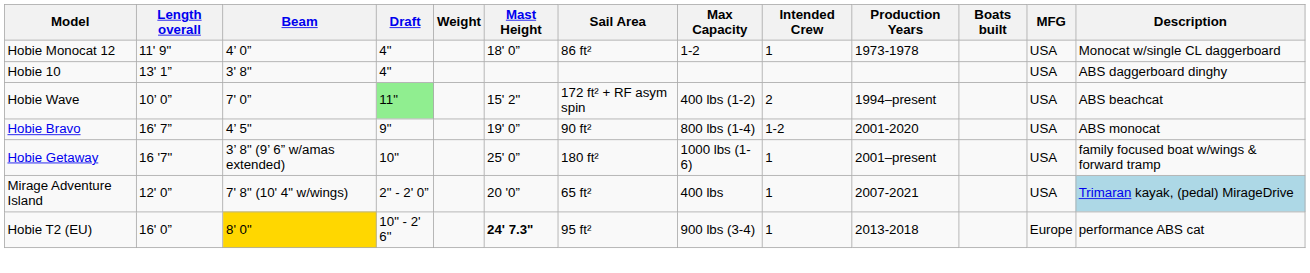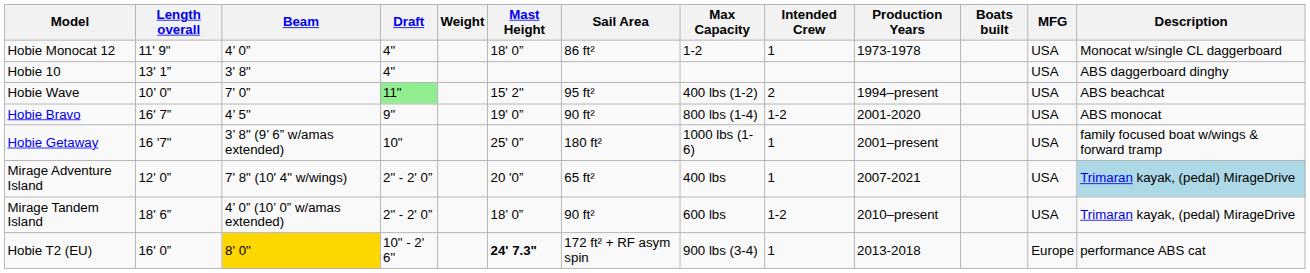 <table class=wikitable align=center>
 <tr>
 <th>Model</th>
 <th><a href='#'>Length overall</a></th>
 <th><a href='#'>Beam</a></th>
 <th><a href='#'>Draft</a></th>
 <th>Weight</th>
 <th><a href='#'>Mast</a> Height</th>
 <th>Sail Area</th>
 <th>Max Capacity</th>
 <th>Intended Crew</th>
 <th>Production Years</th>
 <th>Boats built</th>
 <th>MFG</th>
 <th>Description</th>
 </tr>
 <tr>
 <td>Hobie Monocat 12</td>
 <td>11' 9"</td>
 <td>4’ 0”</td>
 <td>4"</td>
 <td></td>
 <td>18' 0”</td>
 <td>86 ft²</td>
 <td>1-2</td>
 <td>1</td>
 <td>1973-1978</td>
 <td></td>
 <td>USA</td>
 <td>Monocat w/single CL daggerboard</td>
 </tr>
 <tr>
 <td>Hobie 10</td>
 <td>13' 1”</td>
 <td>3' 8"</td>
 <td>4"</td>
 <td></td>
 <td></td>
 <td></td>
 <td></td>
 <td></td>
 <td></td>
 <td></td>
 <td>USA</td>
 <td>ABS daggerboard dinghy</td>
 </tr>
 <tr>
 <td>Hobie Wave</td>
 <td>10’ 0”</td>
 <td>7' 0”</td>
 <td style="background: lightgreen;">11"</td>
 <td></td>
 <td>15' 2"</td>
-<td>172 ft² + RF asym spin</td>
+<td>95 ft²</td>
 <td>400 lbs (1-2)</td>
 <td>2</td>
 <td>1994–present</td>
 <td></td>
 <td>USA</td>
 <td>ABS beachcat</td>
 </tr>
 <tr>
 <td><a href='#'>Hobie Bravo</a></td>
 <td>16' 7”</td>
 <td>4’ 5"</td>
 <td>9"</td>
 <td></td>
 <td>19' 0”</td>
 <td>90 ft²</td>
 <td>800 lbs (1-4)</td>
 <td>1-2</td>
 <td>2001-2020</td>
 <td></td>
 <td>USA</td>
 <td>ABS monocat</td>
 </tr>
 <tr>
 <td><a href='#'>Hobie Getaway</a></td>
 <td>16 '7"</td>
 <td>3’ 8" (9’ 6” w/amas extended)</td>
 <td>10"</td>
 <td></td>
 <td>25' 0”</td>
 <td>180 ft²</td>
 <td>1000 lbs (1-6)</td>
 <td>1</td>
 <td>2001–present</td>
 <td></td>
 <td>USA</td>
 <td>family focused boat w/wings & forward tramp</td>
 </tr>
 <tr>
 <td>Mirage Adventure Island</td>
 <td>12' 0”</td>
 <td>7' 8" (10' 4" w/wings)</td>
 <td>2" - 2' 0”</td>
 <td></td>
 <td>20 '0”</td>
 <td>65 ft²</td>
 <td>400 lbs</td>
 <td>1</td>
 <td>2007-2021</td>
 <td></td>
 <td>USA</td>
 <td style="background: lightblue;"><a href='#'>Trimaran</a> kayak, (pedal) MirageDrive</td>
 </tr>
 <tr>
+<td>Mirage Tandem Island</td>
+<td>18' 6”</td>
+<td>4’ 0” (10’ 0” w/amas extended)</td>
+<td>2" - 2' 0”</td>
+<td></td>
+<td>18’ 0”</td>
+<td>90 ft²</td>
+<td>600 lbs</td>
+<td>1-2</td>
+<td>2010–present</td>
+<td></td>
+<td>USA</td>
+<td><a href='#'>Trimaran</a> kayak, (pedal) MirageDrive</td>
+</tr>
+<tr>
 <td>Hobie T2 (EU)</td>
 <td>16' 0”</td>
 <td style="background: gold;">8' 0"</td>
 <td>10" - 2' 6"</td>
 <td></td>
 <td><strong>24' 7.3"</strong></td>
-<td>95 ft²</td>
+<td>172 ft² + RF asym spin</td>
 <td>900 lbs (3-4)</td>
 <td>1</td>
 <td>2013-2018</td>
 <td></td>
 <td>Europe</td>
 <td>performance ABS cat</td>
 </tr>
 </table>
